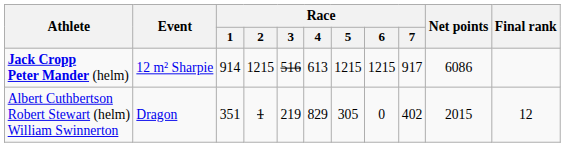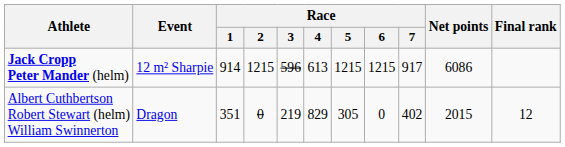 <table class="wikitable" style="font-size:90%">
 <tr>
 <th rowspan=2>Athlete</th>
 <th rowspan=2>Event</th>
 <th colspan=7>Race</th>
 <th rowspan=2>Net points</th>
 <th rowspan=2>Final rank</th>
 </tr>
 <tr style="font-size:95%">
 <th>1</th>
 <th>2</th>
 <th>3</th>
 <th>4</th>
 <th>5</th>
 <th>6</th>
 <th>7</th>
 </tr>
 <tr align=center>
 <td align=left><strong><a href='#'>Jack Cropp</a></strong><br><strong><a href='#'>Peter Mander</a></strong> (helm)</td>
 <td align=left><a href='#'>12 m² Sharpie</a></td>
 <td>914</td>
 <td>1215</td>
-<td><s>516</s></td>
+<td><s>596</s></td>
 <td>613</td>
 <td>1215</td>
 <td>1215</td>
 <td>917</td>
 <td>6086</td>
 <td></td>
 </tr>
 <tr align=center>
 <td align=left><a href='#'>Albert Cuthbertson</a><br><a href='#'>Robert Stewart</a> (helm)<br><a href='#'>William Swinnerton</a></td>
 <td align=left><a href='#'>Dragon</a></td>
 <td>351</td>
-<td><s>1</s><br><s></s></td>
+<td><s>0</s><br><s></s></td>
 <td>219</td>
 <td>829</td>
 <td>305</td>
 <td>0<br></td>
 <td>402</td>
 <td>2015</td>
 <td>12</td>
 </tr>
 </table>
